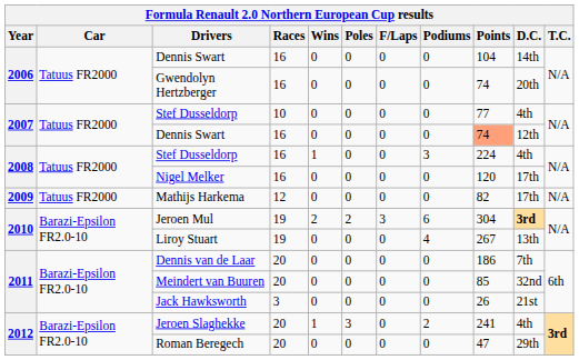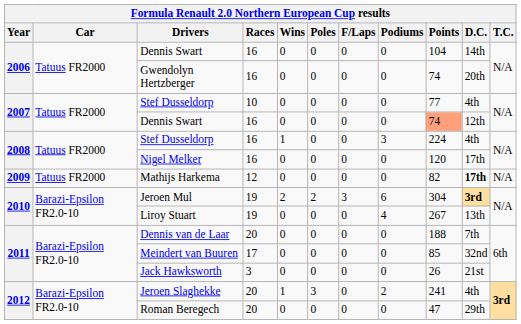 <table class="wikitable" style="font-size:85%">
 <tr>
 <th colspan=11><a href='#'>Formula Renault 2.0 Northern European Cup</a> results</th>
 </tr>
 <tr valign="top">
 <th>Year</th>
 <th>Car</th>
 <th>Drivers</th>
 <th>Races</th>
 <th>Wins</th>
 <th>Poles</th>
 <th>F/Laps</th>
 <th>Podiums</th>
 <th>Points</th>
 <th>D.C.</th>
 <th>T.C.</th>
 </tr>
 <tr>
 <th rowspan="2"><a href='#'>2006</a></th>
 <td rowspan="2"><a href='#'>Tatuus</a> FR2000</td>
 <td> Dennis Swart</td>
 <td>16</td>
 <td>0</td>
 <td>0</td>
 <td>0</td>
 <td>0</td>
 <td>104</td>
 <td>14th</td>
 <td rowspan=2>N/A</td>
 </tr>
 <tr>
 <td> Gwendolyn Hertzberger</td>
 <td>16</td>
 <td>0</td>
 <td>0</td>
 <td>0</td>
 <td>0</td>
 <td>74</td>
 <td>20th</td>
 </tr>
 <tr>
 <th rowspan="2"><a href='#'>2007</a></th>
 <td rowspan="2"><a href='#'>Tatuus</a> FR2000</td>
 <td> <a href='#'>Stef Dusseldorp</a></td>
 <td>10</td>
 <td>0</td>
 <td>0</td>
 <td>0</td>
 <td>0</td>
 <td>77</td>
 <td>4th</td>
 <td rowspan=2>N/A</td>
 </tr>
 <tr>
 <td> Dennis Swart</td>
 <td>16</td>
 <td>0</td>
 <td>0</td>
 <td>0</td>
 <td>0</td>
 <td style="background: lightsalmon;">74</td>
 <td>12th</td>
 </tr>
 <tr>
 <th rowspan="2"><a href='#'>2008</a></th>
 <td rowspan="2"><a href='#'>Tatuus</a> FR2000</td>
 <td> <a href='#'>Stef Dusseldorp</a></td>
 <td>16</td>
 <td>1</td>
 <td>0</td>
 <td>0</td>
 <td>3</td>
 <td>224</td>
 <td>4th</td>
 <td rowspan=2>N/A</td>
 </tr>
 <tr>
 <td> <a href='#'>Nigel Melker</a></td>
 <td>16</td>
 <td>0</td>
 <td>0</td>
 <td>0</td>
 <td>0</td>
 <td>120</td>
 <td>17th</td>
 </tr>
 <tr>
 <th><a href='#'>2009</a></th>
 <td><a href='#'>Tatuus</a> FR2000</td>
 <td> Mathijs Harkema</td>
 <td>12</td>
 <td>0</td>
 <td>0</td>
 <td>0</td>
 <td>0</td>
 <td>82</td>
-<td>17th</td>
+<td><strong>17th</strong></td>
 <td>N/A</td>
 </tr>
 <tr>
 <th rowspan="2"><a href='#'>2010</a></th>
 <td rowspan="2"><a href='#'>Barazi-Epsilon</a> FR2.0-10</td>
 <td> Jeroen Mul</td>
 <td>19</td>
 <td>2</td>
 <td>2</td>
 <td>3</td>
 <td>6</td>
 <td>304</td>
 <td style="background:#FFDF9F;"><strong>3rd</strong></td>
 <td rowspan=2>N/A</td>
 </tr>
 <tr>
 <td> Liroy Stuart</td>
 <td>19</td>
 <td>0</td>
 <td>0</td>
 <td>0</td>
 <td>4</td>
 <td>267</td>
 <td>13th</td>
 </tr>
 <tr>
 <th rowspan="3"><a href='#'>2011</a></th>
 <td rowspan="3"><a href='#'>Barazi-Epsilon</a> FR2.0-10</td>
 <td> <a href='#'>Dennis van de Laar</a></td>
 <td>20</td>
 <td>0</td>
 <td>0</td>
 <td>0</td>
 <td>0</td>
-<td>186</td>
+<td>188</td>
 <td>7th</td>
 <td rowspan=3>6th</td>
 </tr>
 <tr>
 <td> <a href='#'>Meindert van Buuren</a></td>
-<td>20</td>
+<td>17</td>
 <td>0</td>
 <td>0</td>
 <td>0</td>
 <td>0</td>
 <td>85</td>
 <td>32nd</td>
 </tr>
 <tr>
 <td> <a href='#'>Jack Hawksworth</a></td>
 <td>3</td>
 <td>0</td>
 <td>0</td>
 <td>0</td>
 <td>0</td>
 <td>26</td>
 <td>21st</td>
 </tr>
 <tr>
 <th rowspan="2"><a href='#'>2012</a></th>
 <td rowspan="2"><a href='#'>Barazi-Epsilon</a> FR2.0-10</td>
 <td> <a href='#'>Jeroen Slaghekke</a></td>
 <td>20</td>
 <td>1</td>
 <td>3</td>
 <td>0</td>
 <td>2</td>
 <td>241</td>
 <td>4th</td>
 <td rowspan=2 style="background:#FFDF9F;"><strong>3rd</strong></td>
 </tr>
 <tr>
 <td> Roman Beregech</td>
 <td>20</td>
 <td>0</td>
 <td>0</td>
 <td>0</td>
 <td>0</td>
 <td>47</td>
 <td>29th</td>
 </tr>
 </table>
